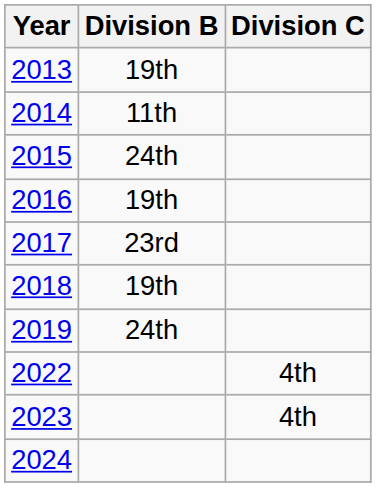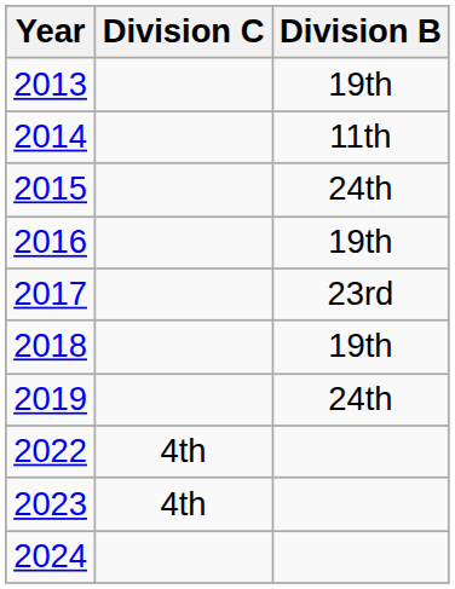 <table class="wikitable" style="text-align:center">
 <tr>
 <th>Year</th>
+<th>Division C</th>
 <th>Division B</th>
-<th>Division C</th>
 </tr>
 <tr>
 <td><a href='#'>2013</a></td>
+<td></td>
 <td>19th</td>
+</tr>
+<tr>
+<td><a href='#'>2014</a></td>
+<td></td>
+<td>11th</td>
+</tr>
+<tr>
+<td><a href='#'>2015</a></td>
+<td></td>
+<td>24th</td>
+</tr>
+<tr>
+<td><a href='#'>2016</a></td>
+<td></td>
+<td>19th</td>
+</tr>
+<tr>
+<td><a href='#'>2017</a></td>
+<td></td>
+<td>23rd</td>
+</tr>
+<tr>
+<td><a href='#'>2018</a></td>
+<td></td>
+<td>19th</td>
+</tr>
+<tr>
+<td><a href='#'>2019</a></td>
+<td></td>
+<td>24th</td>
+</tr>
+<tr>
+<td><a href='#'>2022</a></td>
+<td>4th</td>
 <td></td>
 </tr>
 <tr>
-<td><a href='#'>2014</a></td>
-<td>11th</td>
+<td><a href='#'>2023</a></td>
+<td>4th</td>
 <td></td>
-</tr>
-<tr>
-<td><a href='#'>2015</a></td>
-<td>24th</td>
-<td></td>
-</tr>
-<tr>
-<td><a href='#'>2016</a></td>
-<td>19th</td>
-<td></td>
-</tr>
-<tr>
-<td><a href='#'>2017</a></td>
-<td>23rd</td>
-<td></td>
-</tr>
-<tr>
-<td><a href='#'>2018</a></td>
-<td>19th</td>
-<td></td>
-</tr>
-<tr>
-<td><a href='#'>2019</a></td>
-<td>24th</td>
-<td></td>
-</tr>
-<tr>
-<td><a href='#'>2022</a></td>
-<td></td>
-<td>4th</td>
-</tr>
-<tr>
-<td><a href='#'>2023</a></td>
-<td></td>
-<td>4th</td>
 </tr>
 <tr>
 <td><a href='#'>2024</a></td>
 <td></td>
 <td></td>
 </tr>
 </table>
